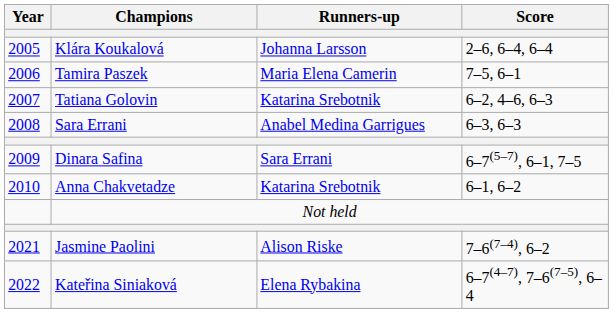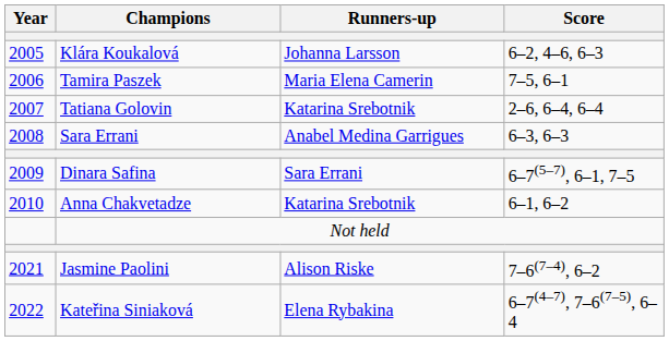 <table class="wikitable">
 <tr>
 <th style="width:40px">Year</th>
 <th style="width:200px">Champions</th>
 <th style="width:200px">Runners-up</th>
 <th style="width:140px" class="unsortable">Score</th>
 </tr>
 <tr>
 <th colspan="4"></th>
 </tr>
 <tr>
 <td><a href='#'>2005</a></td>
 <td> <a href='#'>Klára Koukalová</a></td>
 <td> <a href='#'>Johanna Larsson</a></td>
-<td>2–6, 6–4, 6–4</td>
+<td>6–2, 4–6, 6–3</td>
 </tr>
 <tr>
 <td><a href='#'>2006</a></td>
 <td> <a href='#'>Tamira Paszek</a></td>
 <td> <a href='#'>Maria Elena Camerin</a></td>
 <td>7–5, 6–1</td>
 </tr>
 <tr>
 <td><a href='#'>2007</a></td>
 <td> <a href='#'>Tatiana Golovin</a></td>
 <td> <a href='#'>Katarina Srebotnik</a></td>
-<td>6–2, 4–6, 6–3</td>
+<td>2–6, 6–4, 6–4</td>
 </tr>
 <tr>
 <td><a href='#'>2008</a></td>
 <td> <a href='#'>Sara Errani</a></td>
 <td> <a href='#'>Anabel Medina Garrigues</a></td>
 <td>6–3, 6–3</td>
 </tr>
 <tr>
 <th colspan="4"></th>
 </tr>
 <tr>
 <td><a href='#'>2009</a></td>
 <td> <a href='#'>Dinara Safina</a></td>
 <td> <a href='#'>Sara Errani</a></td>
 <td>6–7<sup>(5–7)</sup>, 6–1, 7–5</td>
 </tr>
 <tr>
 <td><a href='#'>2010</a></td>
 <td> <a href='#'>Anna Chakvetadze</a></td>
 <td> <a href='#'>Katarina Srebotnik</a></td>
 <td>6–1, 6–2</td>
 </tr>
 <tr>
 <td></td>
 <td colspan=3 align=center><em>Not held</em></td>
 </tr>
 <tr>
 <th colspan="4"></th>
 </tr>
 <tr>
 <td><a href='#'>2021</a></td>
 <td> <a href='#'>Jasmine Paolini</a></td>
 <td> <a href='#'>Alison Riske</a></td>
 <td>7–6<sup>(7–4)</sup>, 6–2</td>
 </tr>
 <tr>
 <td><a href='#'>2022</a></td>
 <td> <a href='#'>Kateřina Siniaková</a></td>
 <td> <a href='#'>Elena Rybakina</a></td>
 <td>6–7<sup>(4–7)</sup>, 7–6<sup>(7–5)</sup>, 6–4</td>
 </tr>
 </table>
